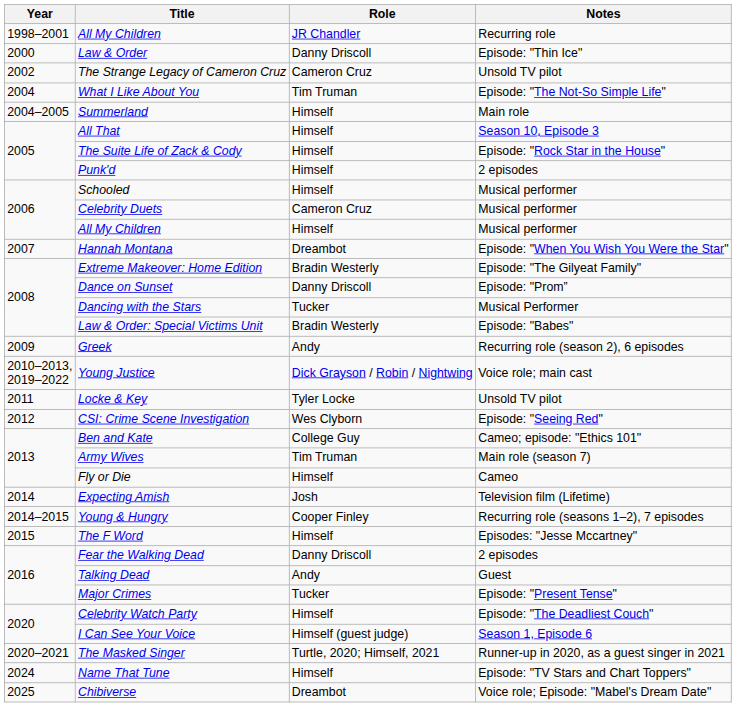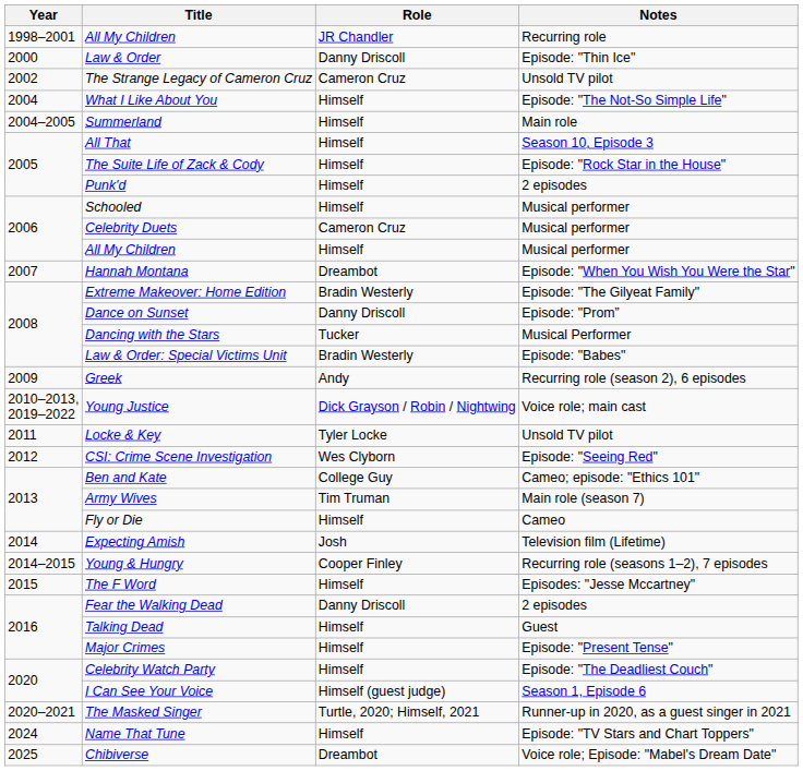 <table class="wikitable sortable">
 <tr>
 <th>Year</th>
 <th>Title</th>
 <th>Role</th>
 <th class="unsortable">Notes</th>
 </tr>
 <tr>
 <td>1998–2001</td>
 <td><em><a href='#'>All My Children</a></em></td>
 <td><a href='#'>JR Chandler</a></td>
 <td>Recurring role</td>
 </tr>
 <tr>
 <td>2000</td>
 <td><em><a href='#'>Law & Order</a></em></td>
 <td>Danny Driscoll</td>
 <td>Episode: "Thin Ice"</td>
 </tr>
 <tr>
 <td>2002</td>
 <td style="white-space: nowrap;"><em>The Strange Legacy of Cameron Cruz</em></td>
 <td>Cameron Cruz</td>
 <td>Unsold TV pilot</td>
 </tr>
 <tr>
 <td>2004</td>
 <td><em><a href='#'>What I Like About You</a></em></td>
-<td>Tim Truman</td>
+<td>Himself</td>
 <td>Episode: "<a href='#'>The Not-So Simple Life</a>"</td>
 </tr>
 <tr>
 <td>2004–2005</td>
 <td><em><a href='#'>Summerland</a></em></td>
 <td>Himself</td>
 <td>Main role</td>
 </tr>
 <tr>
 <td rowspan=3>2005</td>
 <td><em><a href='#'>All That</a></em></td>
 <td>Himself</td>
 <td><a href='#'>Season 10, Episode 3</a></td>
 </tr>
 <tr>
 <td><em><a href='#'>The Suite Life of Zack & Cody</a></em></td>
 <td>Himself</td>
 <td>Episode: "<a href='#'>Rock Star in the House</a>"</td>
 </tr>
 <tr>
 <td><em><a href='#'>Punk'd</a></em></td>
 <td>Himself</td>
 <td>2 episodes</td>
 </tr>
 <tr>
 <td rowspan=3>2006</td>
 <td><em>Schooled</em></td>
 <td>Himself</td>
 <td>Musical performer</td>
 </tr>
 <tr>
 <td><em><a href='#'>Celebrity Duets</a></em></td>
 <td>Cameron Cruz</td>
 <td>Musical performer</td>
 </tr>
 <tr>
 <td><em><a href='#'>All My Children</a></em></td>
 <td>Himself</td>
 <td>Musical performer</td>
 </tr>
 <tr>
 <td>2007</td>
 <td><em><a href='#'>Hannah Montana</a></em></td>
 <td>Dreambot</td>
 <td>Episode: "<a href='#'>When You Wish You Were the Star</a>"</td>
 </tr>
 <tr>
 <td rowspan=4>2008</td>
 <td><em><a href='#'>Extreme Makeover: Home Edition</a></em></td>
 <td>Bradin Westerly</td>
 <td>Episode: "The Gilyeat Family"</td>
 </tr>
 <tr>
 <td><em><a href='#'>Dance on Sunset</a></em></td>
 <td>Danny Driscoll</td>
 <td>Episode: "Prom”</td>
 </tr>
 <tr>
 <td><em><a href='#'>Dancing with the Stars</a></em></td>
 <td>Tucker</td>
 <td>Musical Performer</td>
 </tr>
 <tr>
 <td><em><a href='#'>Law & Order: Special Victims Unit</a></em></td>
 <td>Bradin Westerly</td>
 <td>Episode: "Babes"</td>
 </tr>
 <tr>
 <td>2009</td>
 <td><em><a href='#'>Greek</a></em></td>
 <td>Andy</td>
 <td>Recurring role (season 2), 6 episodes</td>
 </tr>
 <tr>
 <td>2010–2013, <br>2019–2022</td>
 <td><em><a href='#'>Young Justice</a></em></td>
 <td><a href='#'>Dick Grayson</a> / <a href='#'>Robin</a> / <a href='#'>Nightwing</a></td>
 <td>Voice role; main cast</td>
 </tr>
 <tr>
 <td>2011</td>
 <td><em><a href='#'>Locke & Key</a></em></td>
 <td>Tyler Locke</td>
 <td>Unsold TV pilot</td>
 </tr>
 <tr>
 <td>2012</td>
 <td><em><a href='#'>CSI: Crime Scene Investigation</a></em></td>
 <td>Wes Clyborn</td>
 <td>Episode: "<a href='#'>Seeing Red</a>"</td>
 </tr>
 <tr>
 <td rowspan=3>2013</td>
 <td><em><a href='#'>Ben and Kate</a></em></td>
 <td>College Guy</td>
 <td>Cameo; episode: "Ethics 101"</td>
 </tr>
 <tr>
 <td><em><a href='#'>Army Wives</a></em></td>
 <td>Tim Truman</td>
 <td>Main role (season 7)</td>
 </tr>
 <tr>
 <td><em>Fly or Die</em></td>
 <td>Himself</td>
 <td>Cameo</td>
 </tr>
 <tr>
 <td>2014</td>
 <td><em><a href='#'>Expecting Amish</a></em></td>
 <td>Josh</td>
 <td>Television film (Lifetime)</td>
 </tr>
 <tr>
 <td>2014–2015</td>
 <td><em><a href='#'>Young & Hungry</a></em></td>
 <td>Cooper Finley</td>
 <td>Recurring role (seasons 1–2), 7 episodes</td>
 </tr>
 <tr>
 <td>2015</td>
 <td><em><a href='#'>The F Word</a></em></td>
 <td>Himself</td>
 <td>Episodes: "Jesse Mccartney"</td>
 </tr>
 <tr>
 <td rowspan=3>2016</td>
 <td><em><a href='#'>Fear the Walking Dead</a></em></td>
 <td>Danny Driscoll</td>
 <td>2 episodes</td>
 </tr>
 <tr>
 <td><em><a href='#'>Talking Dead</a></em></td>
-<td>Andy</td>
+<td>Himself</td>
 <td>Guest</td>
 </tr>
 <tr>
 <td><em><a href='#'>Major Crimes</a></em></td>
-<td>Tucker</td>
+<td>Himself</td>
 <td>Episode: "<a href='#'>Present Tense</a>"</td>
 </tr>
 <tr>
 <td rowspan=2>2020</td>
 <td><em><a href='#'>Celebrity Watch Party</a></em></td>
 <td>Himself</td>
 <td>Episode: "<a href='#'>The Deadliest Couch</a>"</td>
 </tr>
 <tr>
 <td><em><a href='#'>I Can See Your Voice</a></em></td>
 <td>Himself (guest judge)</td>
 <td><a href='#'>Season 1, Episode 6</a></td>
 </tr>
 <tr>
 <td>2020–2021</td>
 <td><em><a href='#'>The Masked Singer</a></em></td>
 <td>Turtle, 2020; Himself, 2021</td>
 <td>Runner-up in 2020, as a guest singer in 2021</td>
 </tr>
 <tr>
 <td>2024</td>
 <td><em><a href='#'>Name That Tune</a></em></td>
 <td>Himself</td>
 <td>Episode: "TV Stars and Chart Toppers"</td>
 </tr>
 <tr>
 <td>2025</td>
 <td><em><a href='#'>Chibiverse</a></em></td>
 <td>Dreambot</td>
 <td>Voice role; Episode: "Mabel's Dream Date"</td>
 </tr>
 </table>
